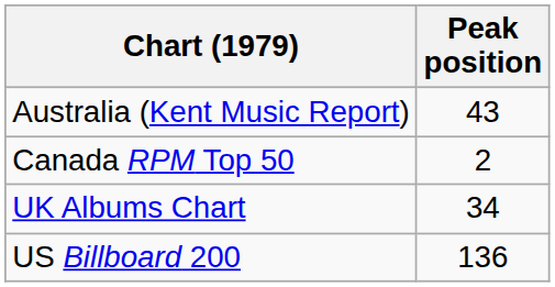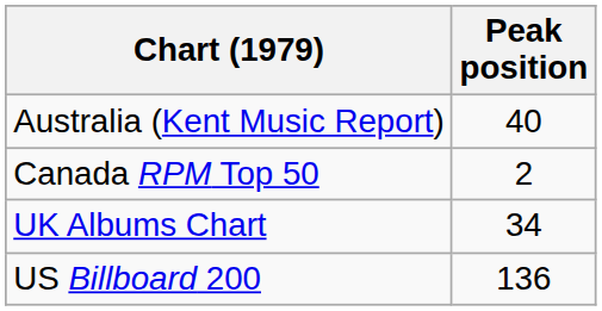 <table class="wikitable sortable plainrowheaders" style="text-align:center">
 <tr>
 <th scope="col">Chart (1979)</th>
 <th scope="col">Peak<br> position</th>
 </tr>
 <tr>
 <td>Australia (<a href='#'>Kent Music Report</a>)</td>
-<td align="center">43</td>
+<td align="center">40</td>
 </tr>
 <tr>
 <td align="left">Canada <a href='#'><em>RPM</em> Top 50</a></td>
 <td align="center">2</td>
 </tr>
 <tr>
 <td align="left"><a href='#'>UK Albums Chart</a></td>
 <td align="center">34</td>
 </tr>
 <tr>
 <td align="left">US <a href='#'><em>Billboard</em> 200</a></td>
 <td align="center">136</td>
 </tr>
 </table>
